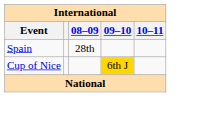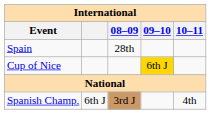 <table class="wikitable" style="text-align:center">
 <tr>
 <th style="background-color: #ffdead; " colspan=5 align=center>International</th>
 </tr>
 <tr>
 <th>Event</th>
 <th></th>
 <th><a href='#'>08–09</a></th>
 <th><a href='#'>09–10</a></th>
 <th><a href='#'>10–11</a></th>
 </tr>
 <tr>
 <td align=left> <a href='#'>Spain</a></td>
 <td></td>
 <td>28th</td>
 <td></td>
 <td></td>
 </tr>
 <tr>
 <td align=left><a href='#'>Cup of Nice</a></td>
 <td></td>
 <td></td>
 <td style="background: gold;">6th J</td>
 <td></td>
 </tr>
 <tr>
 <th style="background-color: #ffdead; " colspan=5 align=center>National</th>
 </tr>
+<tr>
+<td align=left><a href='#'>Spanish Champ.</a></td>
+<td>6th J</td>
+<td bgcolor=cc9966>3rd J</td>
+<td></td>
+<td>4th</td>
+</tr>
 </table>
